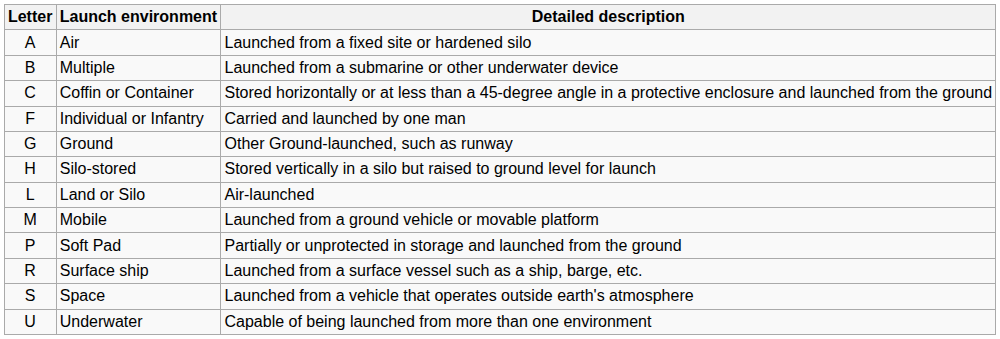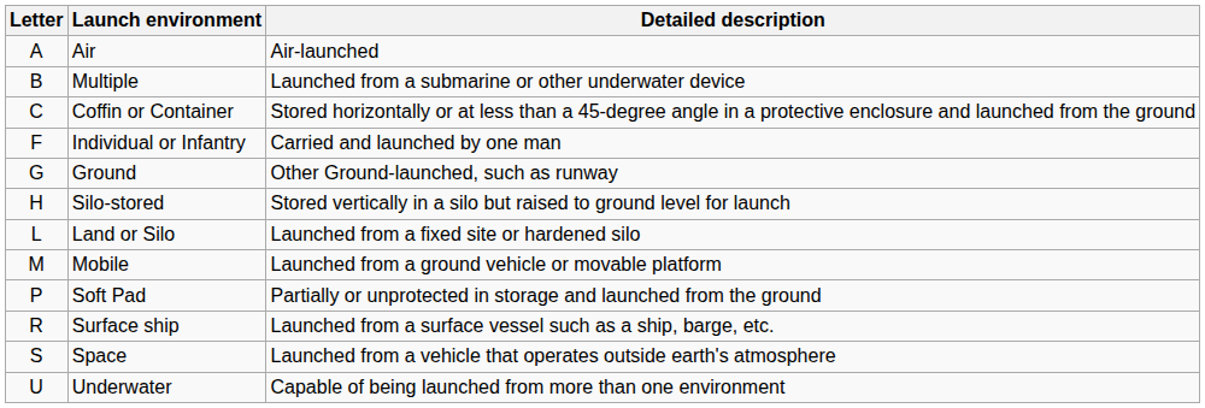 <table border="5" cellspacing="5" cellpadding="2" | class="wikitable" style="margin: 1em auto 1em auto">
 <tr>
 <th>Letter</th>
 <th>Launch environment</th>
 <th>Detailed description</th>
 </tr>
 <tr>
 <td align="center">A</td>
 <td align="left">Air</td>
-<td align="left">Launched from a fixed site or hardened silo</td>
+<td align="left">Air-launched</td>
 </tr>
 <tr>
 <td align="center">B</td>
 <td align="left">Multiple</td>
 <td align="left">Launched from a submarine or other underwater device</td>
 </tr>
 <tr>
 <td align="center">C</td>
 <td align="left">Coffin or Container</td>
 <td align="left">Stored horizontally or at less than a 45-degree angle in a protective enclosure and launched from the ground</td>
 </tr>
 <tr>
 <td align="center">F</td>
 <td align="left">Individual or Infantry</td>
 <td align="left">Carried and launched by one man</td>
 </tr>
 <tr>
 <td align="center">G</td>
 <td align="left">Ground</td>
 <td align="left">Other Ground-launched, such as runway</td>
 </tr>
 <tr>
 <td align="center">H</td>
 <td align="left">Silo-stored</td>
 <td align="left">Stored vertically in a silo but raised to ground level for launch</td>
 </tr>
 <tr>
 <td align="center">L</td>
 <td align="left">Land or Silo</td>
-<td align="left">Air-launched</td>
+<td align="left">Launched from a fixed site or hardened silo</td>
 </tr>
 <tr>
 <td align="center">M</td>
 <td align="left">Mobile</td>
 <td align="left">Launched from a ground vehicle or movable platform</td>
 </tr>
 <tr>
 <td align="center">P</td>
 <td align="left">Soft Pad</td>
 <td align="left">Partially or unprotected in storage and launched from the ground</td>
 </tr>
 <tr>
 <td align="center">R</td>
 <td align="left">Surface ship</td>
 <td align="left">Launched from a surface vessel such as a ship, barge, etc.</td>
 </tr>
 <tr>
 <td align="center">S</td>
 <td align="left">Space</td>
 <td align="left">Launched from a vehicle that operates outside earth's atmosphere</td>
 </tr>
 <tr>
 <td align="center">U</td>
 <td align="left">Underwater</td>
 <td align="left">Capable of being launched from more than one environment</td>
 </tr>
 </table>
